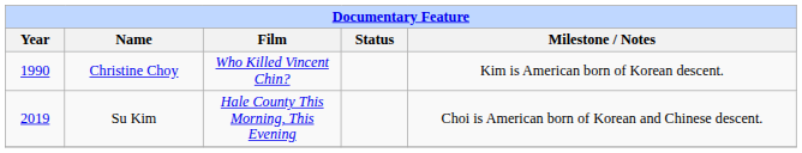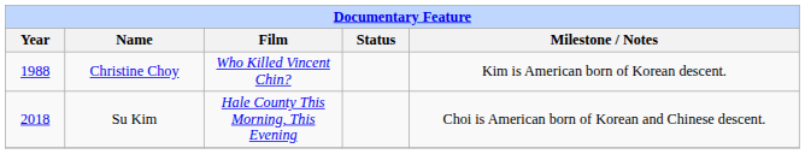 <table class="wikitable" style="text-align: center">
 <tr style="background:#bfd7ff;">
 <td colspan="6" style="text-align: center;"><strong><a href='#'>Documentary Feature</a></strong></td>
 </tr>
 <tr style="background:#ebf5ff;">
 <th style="width:075px;">Year</th>
 <th style="width:200px;">Name</th>
 <th style="width:200px;">Film</th>
 <th style="width:080px;">Status</th>
 <th style="width:650px;">Milestone / Notes</th>
 </tr>
 <tr>
-<td><a href='#'>1990</a><br></td>
+<td><a href='#'>1988</a><br></td>
 <td><a href='#'>Christine Choy</a></td>
 <td><em><a href='#'>Who Killed Vincent Chin?</a></em></td>
 <td></td>
 <td>Kim is American born of Korean descent.<br></td>
 </tr>
 <tr>
-<td><a href='#'>2019</a><br></td>
+<td><a href='#'>2018</a><br></td>
 <td>Su Kim</td>
 <td><em><a href='#'>Hale County This Morning, This Evening</a></em></td>
 <td></td>
 <td>Choi is American born of Korean and Chinese descent.</td>
 </tr>
 <tr>
 </tr>
 </table>
